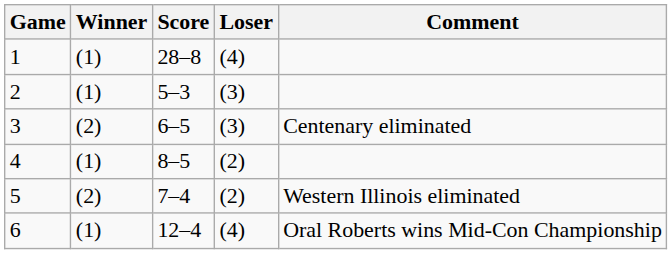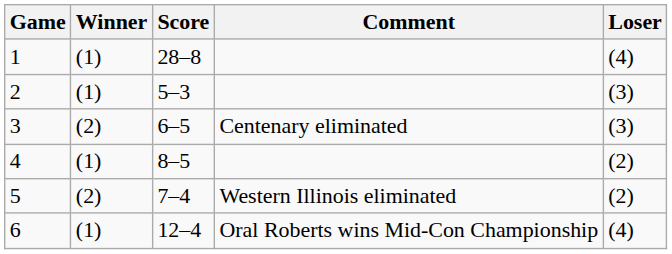 <table class=wikitable>
 <tr>
 <th>Game</th>
 <th>Winner</th>
 <th>Score</th>
+<th>Comment</th>
 <th>Loser</th>
-<th>Comment</th>
 </tr>
 <tr>
 <td>1</td>
 <td>(1) </td>
 <td>28–8</td>
+<td></td>
 <td>(4) </td>
-<td></td>
 </tr>
 <tr>
 <td>2</td>
 <td>(1) </td>
 <td>5–3</td>
+<td></td>
 <td>(3) </td>
-<td></td>
 </tr>
 <tr>
 <td>3</td>
 <td>(2) </td>
 <td>6–5</td>
+<td>Centenary eliminated</td>
 <td>(3) </td>
-<td>Centenary eliminated</td>
 </tr>
 <tr>
 <td>4</td>
 <td>(1) </td>
 <td>8–5</td>
+<td></td>
 <td>(2) </td>
-<td></td>
 </tr>
 <tr>
 <td>5</td>
 <td>(2) </td>
 <td>7–4</td>
+<td>Western Illinois eliminated</td>
 <td>(2) </td>
-<td>Western Illinois eliminated</td>
 </tr>
 <tr>
 <td>6</td>
 <td>(1) </td>
 <td>12–4</td>
+<td>Oral Roberts wins Mid-Con Championship</td>
 <td>(4) </td>
-<td>Oral Roberts wins Mid-Con Championship</td>
 </tr>
 </table>
